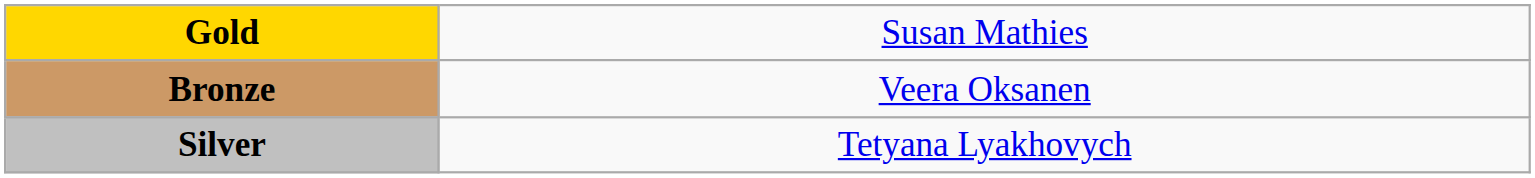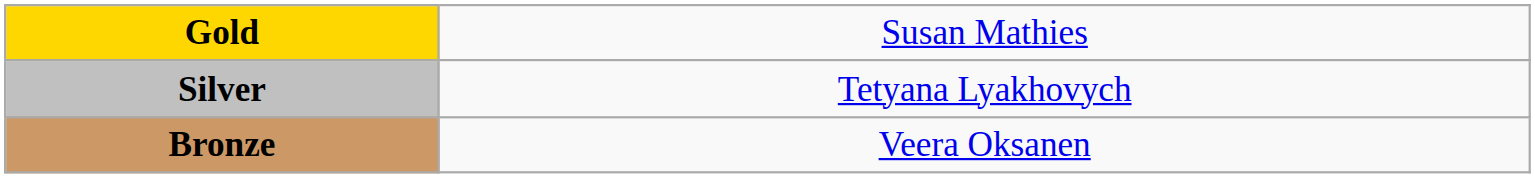 <table class="wikitable" style="text-align:center; " width="35%">
 <tr>
 <td bgcolor="gold"><strong>Gold</strong></td>
 <td><a href='#'>Susan Mathies</a><br>  <small><em></em></small></td>
 </tr>
 <tr>
+<td bgcolor="silver"><strong>Silver</strong></td>
+<td><a href='#'>Tetyana Lyakhovych</a><br>  <small><em></em></small></td>
+</tr>
+<tr>
 <td bgcolor="CC9966"><strong>Bronze</strong></td>
 <td><a href='#'>Veera Oksanen</a><br>  <small><em></em></small></td>
 </tr>
-<tr>
-<td bgcolor="silver"><strong>Silver</strong></td>
-<td><a href='#'>Tetyana Lyakhovych</a><br>  <small><em></em></small></td>
-</tr>
 </table>
